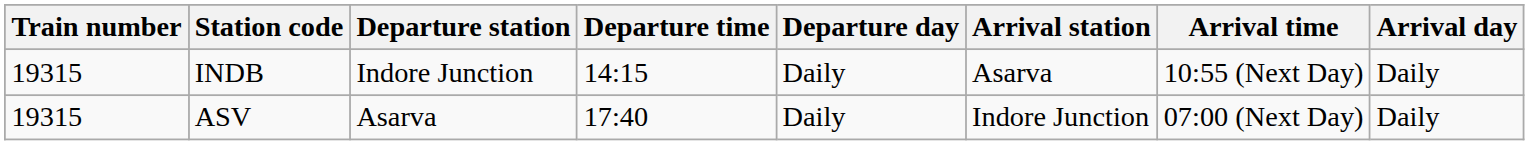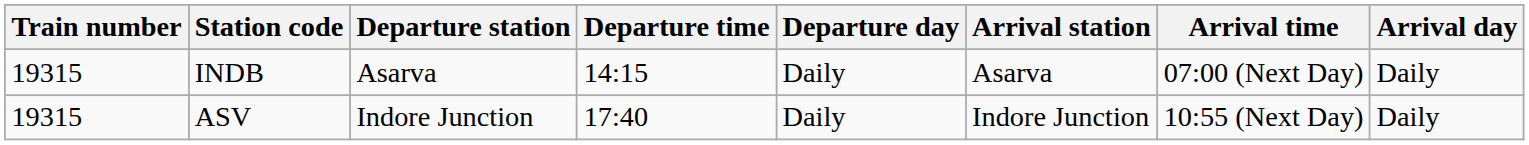 <table class="wikitable">
 <tr>
 <th>Train number</th>
 <th>Station code</th>
 <th>Departure station</th>
 <th>Departure time</th>
 <th>Departure day</th>
 <th>Arrival station</th>
 <th>Arrival time</th>
 <th>Arrival day</th>
 </tr>
 <tr>
 <td>19315</td>
 <td>INDB</td>
-<td>Indore Junction</td>
+<td>Asarva</td>
 <td>14:15</td>
 <td>Daily</td>
 <td>Asarva</td>
-<td>10:55 (Next Day)</td>
+<td>07:00 (Next Day)</td>
 <td>Daily</td>
 </tr>
 <tr>
 <td>19315</td>
 <td>ASV</td>
-<td>Asarva</td>
+<td>Indore Junction</td>
 <td>17:40</td>
 <td>Daily</td>
 <td>Indore Junction</td>
-<td>07:00 (Next Day)</td>
+<td>10:55 (Next Day)</td>
 <td>Daily</td>
 </tr>
 </table>
